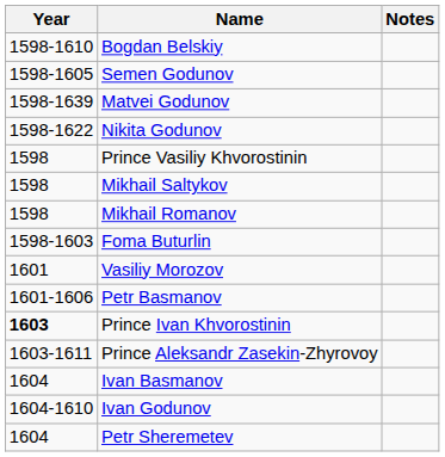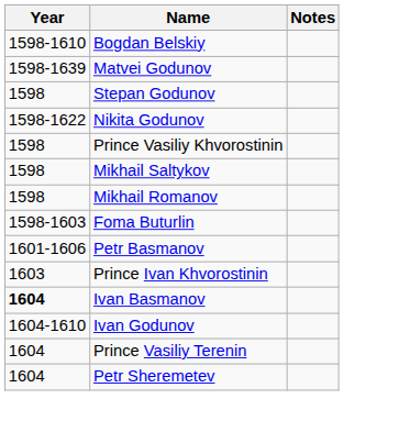 <table class="wikitable">
 <tr>
 <th>Year</th>
 <th>Name</th>
 <th>Notes</th>
 </tr>
 <tr>
 <td>1598-1610</td>
 <td><a href='#'>Bogdan Belskiy</a></td>
 <td></td>
 </tr>
 <tr>
-<td>1598-1605</td>
-<td><a href='#'>Semen Godunov</a></td>
+<td>1598-1639</td>
+<td><a href='#'>Matvei Godunov</a></td>
 <td></td>
 </tr>
 <tr>
-<td>1598-1639</td>
-<td><a href='#'>Matvei Godunov</a></td>
+<td>1598</td>
+<td><a href='#'>Stepan Godunov</a></td>
 <td></td>
 </tr>
 <tr>
 <td>1598-1622</td>
 <td><a href='#'>Nikita Godunov</a></td>
 <td></td>
 </tr>
 <tr>
 <td>1598</td>
 <td>Prince Vasiliy Khvorostinin</td>
 <td></td>
 </tr>
 <tr>
 <td>1598</td>
 <td><a href='#'>Mikhail Saltykov</a></td>
 <td></td>
 </tr>
 <tr>
 <td>1598</td>
 <td><a href='#'>Mikhail Romanov</a></td>
 <td></td>
 </tr>
 <tr>
 <td>1598-1603</td>
 <td><a href='#'>Foma Buturlin</a></td>
 <td></td>
 </tr>
 <tr>
-<td>1601</td>
-<td><a href='#'>Vasiliy Morozov</a></td>
-<td></td>
-</tr>
-<tr>
 <td>1601-1606</td>
 <td><a href='#'>Petr Basmanov</a></td>
 <td></td>
 </tr>
 <tr>
-<td><strong>1603</strong></td>
+<td>1603</td>
 <td>Prince <a href='#'>Ivan Khvorostinin</a></td>
 <td></td>
 </tr>
 <tr>
-<td>1603-1611</td>
-<td>Prince <a href='#'>Aleksandr Zasekin</a>-Zhyrovoy</td>
-<td></td>
-</tr>
-<tr>
-<td>1604</td>
+<td><strong>1604</strong></td>
 <td><a href='#'>Ivan Basmanov</a></td>
 <td></td>
 </tr>
 <tr>
 <td>1604-1610</td>
 <td><a href='#'>Ivan Godunov</a></td>
 <td></td>
 </tr>
 <tr>
 <td>1604</td>
+<td>Prince <a href='#'>Vasiliy Terenin</a></td>
+<td></td>
+</tr>
+<tr>
+<td>1604</td>
 <td><a href='#'>Petr Sheremetev</a></td>
 <td></td>
 </tr>
 </table>
